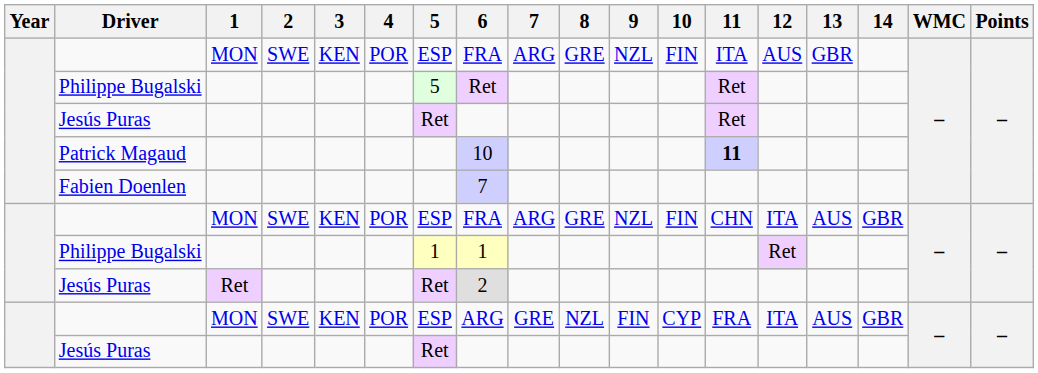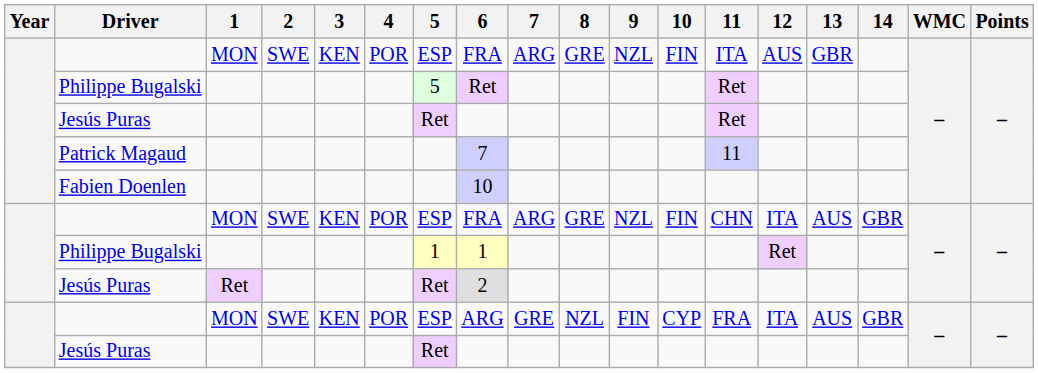 <table class="wikitable" style="text-align:center; font-size:90%">
 <tr>
 <th>Year</th>
 <th>Driver</th>
 <th>1</th>
 <th>2</th>
 <th>3</th>
 <th>4</th>
 <th>5</th>
 <th>6</th>
 <th>7</th>
 <th>8</th>
 <th>9</th>
 <th>10</th>
 <th>11</th>
 <th>12</th>
 <th>13</th>
 <th>14</th>
 <th>WMC</th>
 <th>Points</th>
 </tr>
 <tr>
 <th rowspan=5></th>
 <td></td>
 <td><a href='#'>MON</a></td>
 <td><a href='#'>SWE</a></td>
 <td><a href='#'>KEN</a></td>
 <td><a href='#'>POR</a></td>
 <td><a href='#'>ESP</a></td>
 <td><a href='#'>FRA</a></td>
 <td><a href='#'>ARG</a></td>
 <td><a href='#'>GRE</a></td>
 <td><a href='#'>NZL</a></td>
 <td><a href='#'>FIN</a></td>
 <td><a href='#'>ITA</a></td>
 <td><a href='#'>AUS</a></td>
 <td><a href='#'>GBR</a></td>
 <td></td>
 <th rowspan=5>–</th>
 <th rowspan=5>–</th>
 </tr>
 <tr>
 <td align=left> <a href='#'>Philippe Bugalski</a></td>
 <td></td>
 <td></td>
 <td></td>
 <td></td>
 <td style="background:#DFFFDF;">5</td>
 <td style="background:#EFCFFF;">Ret</td>
 <td></td>
 <td></td>
 <td></td>
 <td></td>
 <td style="background:#EFCFFF;">Ret</td>
 <td></td>
 <td></td>
 <td></td>
 </tr>
 <tr>
 <td align=left> <a href='#'>Jesús Puras</a></td>
 <td></td>
 <td></td>
 <td></td>
 <td></td>
 <td style="background:#EFCFFF;">Ret</td>
 <td></td>
 <td></td>
 <td></td>
 <td></td>
 <td></td>
 <td style="background:#EFCFFF;">Ret</td>
 <td></td>
 <td></td>
 <td></td>
 </tr>
 <tr>
 <td align=left> <a href='#'>Patrick Magaud</a></td>
 <td></td>
 <td></td>
 <td></td>
 <td></td>
 <td></td>
-<td style="background:#CFCFFF;">10</td>
+<td style="background:#CFCFFF;">7</td>
 <td></td>
 <td></td>
 <td></td>
 <td></td>
-<td style="background:#CFCFFF;"><strong>11</strong></td>
+<td style="background:#CFCFFF;">11</td>
 <td></td>
 <td></td>
 <td></td>
 </tr>
 <tr>
 <td align=left> <a href='#'>Fabien Doenlen</a></td>
 <td></td>
 <td></td>
 <td></td>
 <td></td>
 <td></td>
-<td style="background:#CFCFFF;">7</td>
+<td style="background:#CFCFFF;">10</td>
 <td></td>
 <td></td>
 <td></td>
 <td></td>
 <td></td>
 <td></td>
 <td></td>
 <td></td>
 </tr>
 <tr>
 <th rowspan=3></th>
 <td></td>
 <td><a href='#'>MON</a></td>
 <td><a href='#'>SWE</a></td>
 <td><a href='#'>KEN</a></td>
 <td><a href='#'>POR</a></td>
 <td><a href='#'>ESP</a></td>
 <td><a href='#'>FRA</a></td>
 <td><a href='#'>ARG</a></td>
 <td><a href='#'>GRE</a></td>
 <td><a href='#'>NZL</a></td>
 <td><a href='#'>FIN</a></td>
 <td><a href='#'>CHN</a></td>
 <td><a href='#'>ITA</a></td>
 <td><a href='#'>AUS</a></td>
 <td><a href='#'>GBR</a></td>
 <th rowspan=3>–</th>
 <th rowspan=3>–</th>
 </tr>
 <tr>
 <td align=left> <a href='#'>Philippe Bugalski</a></td>
 <td></td>
 <td></td>
 <td></td>
 <td></td>
 <td style="background:#FFFFBF;">1</td>
 <td style="background:#FFFFBF;">1</td>
 <td></td>
 <td></td>
 <td></td>
 <td></td>
 <td></td>
 <td style="background:#EFCFFF;">Ret</td>
 <td></td>
 <td></td>
 </tr>
 <tr>
 <td align=left> <a href='#'>Jesús Puras</a></td>
 <td style="background:#EFCFFF;">Ret</td>
 <td></td>
 <td></td>
 <td></td>
 <td style="background:#EFCFFF;">Ret</td>
 <td style="background:#DFDFDF;">2</td>
 <td></td>
 <td></td>
 <td></td>
 <td></td>
 <td></td>
 <td></td>
 <td></td>
 <td></td>
 </tr>
 <tr>
 <th rowspan=2></th>
 <td></td>
 <td><a href='#'>MON</a></td>
 <td><a href='#'>SWE</a></td>
 <td><a href='#'>KEN</a></td>
 <td><a href='#'>POR</a></td>
 <td><a href='#'>ESP</a></td>
 <td><a href='#'>ARG</a></td>
 <td><a href='#'>GRE</a></td>
 <td><a href='#'>NZL</a></td>
 <td><a href='#'>FIN</a></td>
 <td><a href='#'>CYP</a></td>
 <td><a href='#'>FRA</a></td>
 <td><a href='#'>ITA</a></td>
 <td><a href='#'>AUS</a></td>
 <td><a href='#'>GBR</a></td>
 <th rowspan=2>–</th>
 <th rowspan=2>–</th>
 </tr>
 <tr>
 <td align=left> <a href='#'>Jesús Puras</a></td>
 <td></td>
 <td></td>
 <td></td>
 <td></td>
 <td style="background:#EFCFFF;">Ret</td>
 <td></td>
 <td></td>
 <td></td>
 <td></td>
 <td></td>
 <td></td>
 <td></td>
 <td></td>
 <td></td>
 </tr>
 </table>
